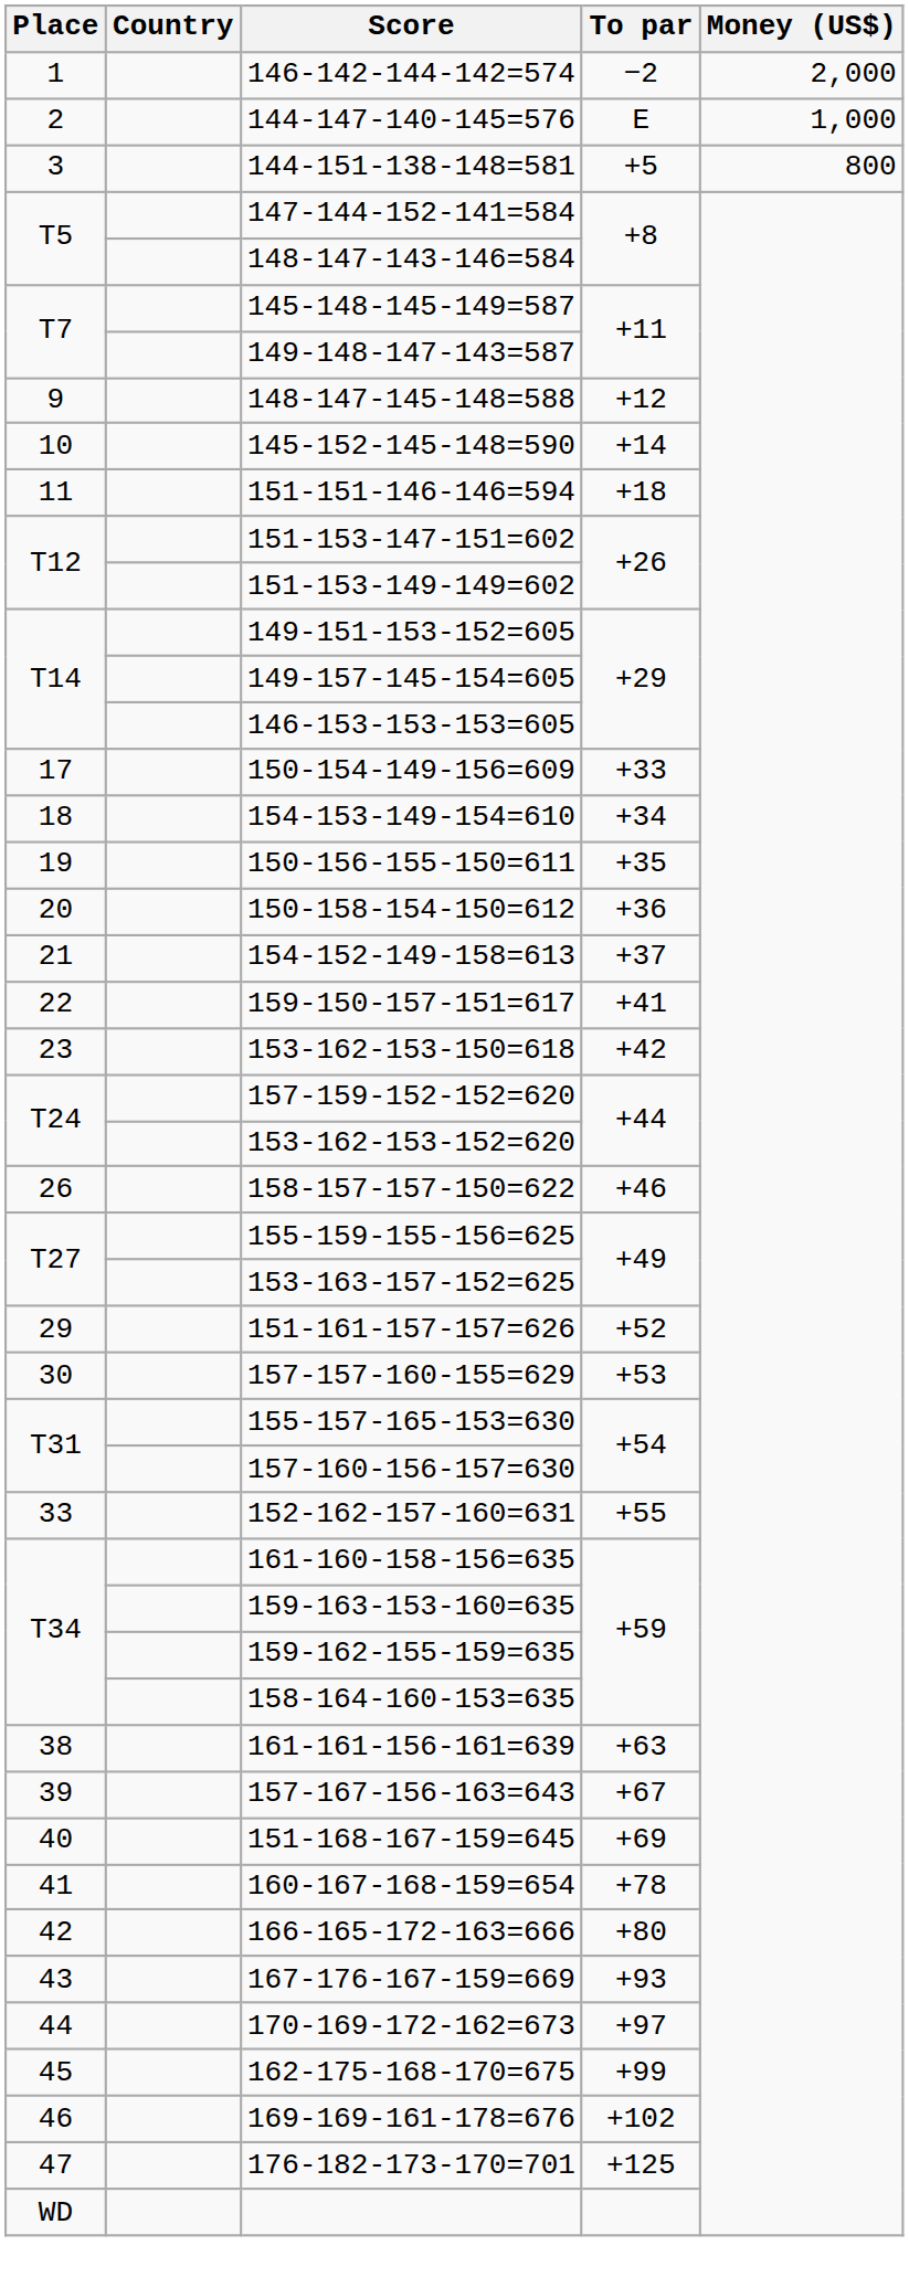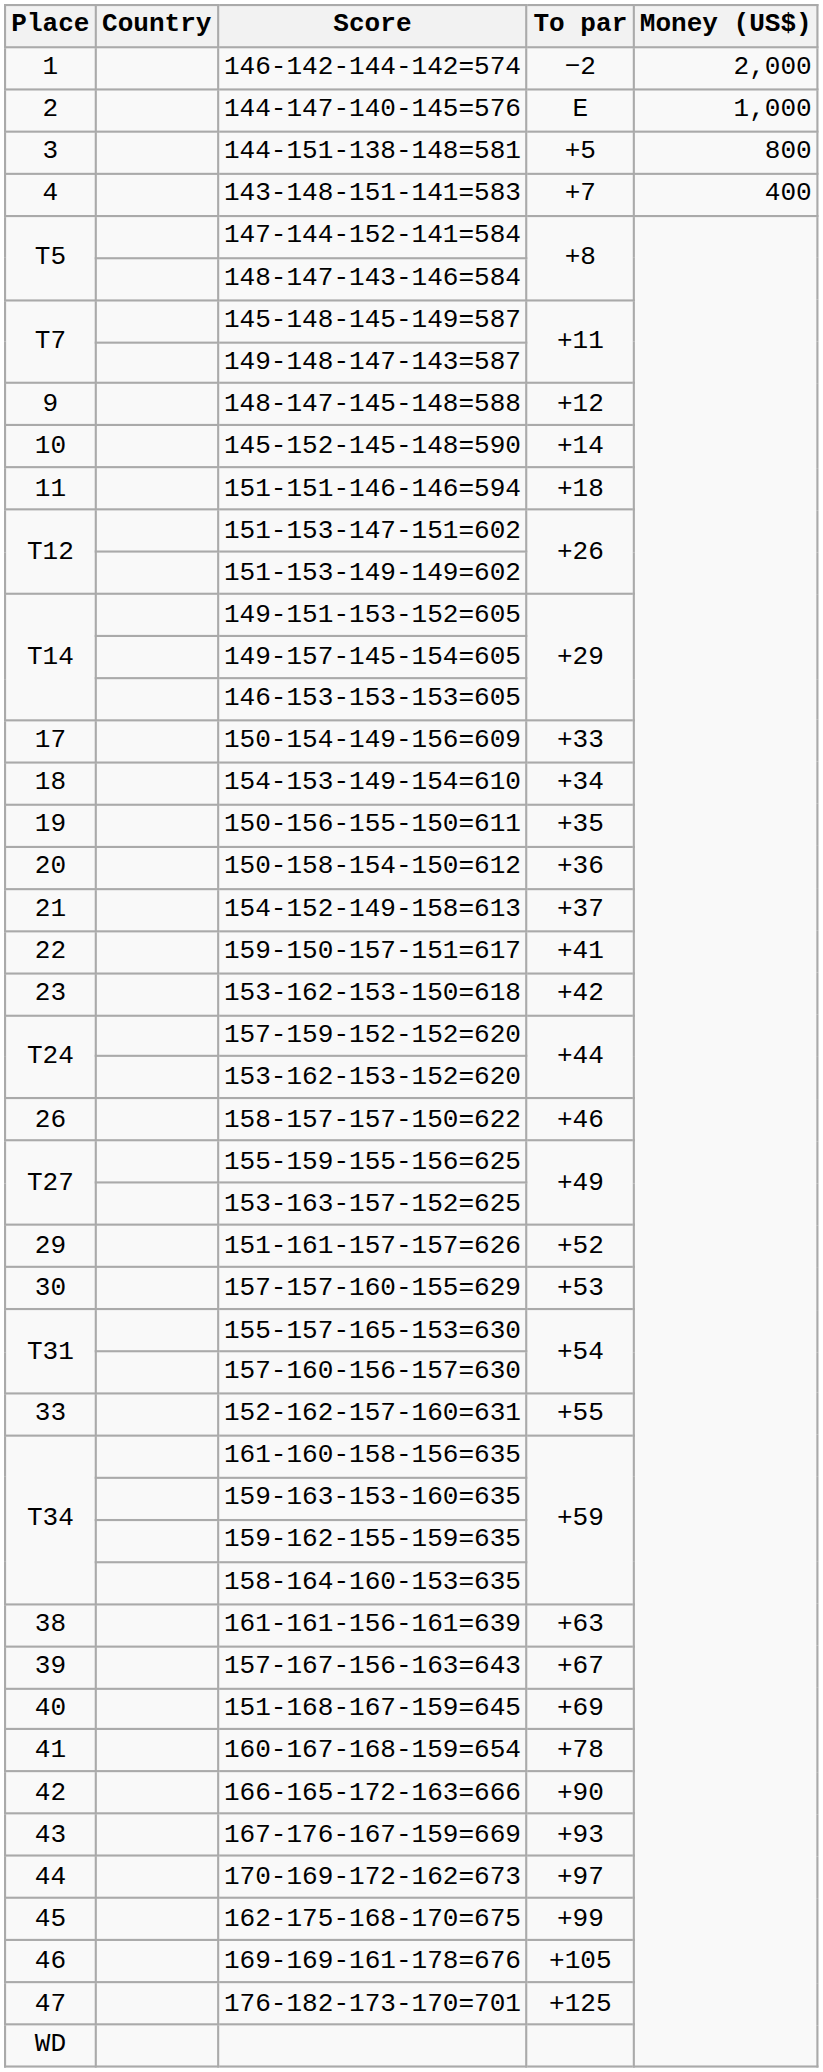 <table class="wikitable" style="font-size:95%;">
 <tr>
 <th>Place</th>
 <th>Country</th>
 <th>Score</th>
 <th>To par</th>
 <th>Money (US$)</th>
 </tr>
 <tr>
 <td align=center>1</td>
 <td></td>
 <td>146-142-144-142=574</td>
 <td align=center>−2</td>
 <td align=right>2,000</td>
 </tr>
 <tr>
 <td align=center>2</td>
 <td></td>
 <td>144-147-140-145=576</td>
 <td align=center>E</td>
 <td align=right>1,000</td>
 </tr>
 <tr>
 <td align=center>3</td>
 <td></td>
 <td>144-151-138-148=581</td>
 <td align=center>+5</td>
 <td align=right>800</td>
+</tr>
+<tr>
+<td align=center>4</td>
+<td></td>
+<td>143-148-151-141=583</td>
+<td align=center>+7</td>
+<td align=right>400</td>
 </tr>
 <tr>
 <td rowspan=2 align=center>T5</td>
 <td></td>
 <td>147-144-152-141=584</td>
 <td rowspan=2 align=center>+8</td>
 <td rowspan=44></td>
 </tr>
 <tr>
 <td></td>
 <td>148-147-143-146=584</td>
 </tr>
 <tr>
 <td rowspan=2 align=center>T7</td>
 <td></td>
 <td>145-148-145-149=587</td>
 <td rowspan=2 align=center>+11</td>
 </tr>
 <tr>
 <td></td>
 <td>149-148-147-143=587</td>
 </tr>
 <tr>
 <td align=center>9</td>
 <td></td>
 <td>148-147-145-148=588</td>
 <td align=center>+12</td>
 </tr>
 <tr>
 <td align=center>10</td>
 <td></td>
 <td>145-152-145-148=590</td>
 <td align=center>+14</td>
 </tr>
 <tr>
 <td align=center>11</td>
 <td></td>
 <td>151-151-146-146=594</td>
 <td align=center>+18</td>
 </tr>
 <tr>
 <td rowspan=2 align=center>T12</td>
 <td></td>
 <td>151-153-147-151=602</td>
 <td rowspan=2 align=center>+26</td>
 </tr>
 <tr>
 <td></td>
 <td>151-153-149-149=602</td>
 </tr>
 <tr>
 <td rowspan=3 align=center>T14</td>
 <td></td>
 <td>149-151-153-152=605</td>
 <td rowspan=3 align=center>+29</td>
 </tr>
 <tr>
 <td></td>
 <td>149-157-145-154=605</td>
 </tr>
 <tr>
 <td></td>
 <td>146-153-153-153=605</td>
 </tr>
 <tr>
 <td align=center>17</td>
 <td></td>
 <td>150-154-149-156=609</td>
 <td align=center>+33</td>
 </tr>
 <tr>
 <td align=center>18</td>
 <td></td>
 <td>154-153-149-154=610</td>
 <td align=center>+34</td>
 </tr>
 <tr>
 <td align=center>19</td>
 <td></td>
 <td>150-156-155-150=611</td>
 <td align=center>+35</td>
 </tr>
 <tr>
 <td align=center>20</td>
 <td></td>
 <td>150-158-154-150=612</td>
 <td align=center>+36</td>
 </tr>
 <tr>
 <td align=center>21</td>
 <td></td>
 <td>154-152-149-158=613</td>
 <td align=center>+37</td>
 </tr>
 <tr>
 <td align=center>22</td>
 <td></td>
 <td>159-150-157-151=617</td>
 <td align=center>+41</td>
 </tr>
 <tr>
 <td align=center>23</td>
 <td></td>
 <td>153-162-153-150=618</td>
 <td align=center>+42</td>
 </tr>
 <tr>
 <td rowspan=2 align=center>T24</td>
 <td></td>
 <td>157-159-152-152=620</td>
 <td rowspan=2 align=center>+44</td>
 </tr>
 <tr>
 <td></td>
 <td>153-162-153-152=620</td>
 </tr>
 <tr>
 <td align=center>26</td>
 <td></td>
 <td>158-157-157-150=622</td>
 <td align=center>+46</td>
 </tr>
 <tr>
 <td rowspan=2 align=center>T27</td>
 <td></td>
 <td>155-159-155-156=625</td>
 <td rowspan=2 align=center>+49</td>
 </tr>
 <tr>
 <td></td>
 <td>153-163-157-152=625</td>
 </tr>
 <tr>
 <td align=center>29</td>
 <td></td>
 <td>151-161-157-157=626</td>
 <td align=center>+52</td>
 </tr>
 <tr>
 <td align=center>30</td>
 <td></td>
 <td>157-157-160-155=629</td>
 <td align=center>+53</td>
 </tr>
 <tr>
 <td rowspan=2 align=center>T31</td>
 <td></td>
 <td>155-157-165-153=630</td>
 <td rowspan=2 align=center>+54</td>
 </tr>
 <tr>
 <td></td>
 <td>157-160-156-157=630</td>
 </tr>
 <tr>
 <td align=center>33</td>
 <td></td>
 <td>152-162-157-160=631</td>
 <td align=center>+55</td>
 </tr>
 <tr>
 <td rowspan=4 align=center>T34</td>
 <td></td>
 <td>161-160-158-156=635</td>
 <td rowspan=4 align=center>+59</td>
 </tr>
 <tr>
 <td></td>
 <td>159-163-153-160=635</td>
 </tr>
 <tr>
 <td></td>
 <td>159-162-155-159=635</td>
 </tr>
 <tr>
 <td></td>
 <td>158-164-160-153=635</td>
 </tr>
 <tr>
 <td align=center>38</td>
 <td></td>
 <td>161-161-156-161=639</td>
 <td align=center>+63</td>
 </tr>
 <tr>
 <td align=center>39</td>
 <td></td>
 <td>157-167-156-163=643</td>
 <td align=center>+67</td>
 </tr>
 <tr>
 <td align=center>40</td>
 <td></td>
 <td>151-168-167-159=645</td>
 <td align=center>+69</td>
 </tr>
 <tr>
 <td align=center>41</td>
 <td></td>
 <td>160-167-168-159=654</td>
 <td align=center>+78</td>
 </tr>
 <tr>
 <td align=center>42</td>
 <td></td>
 <td>166-165-172-163=666</td>
-<td align=center>+80</td>
+<td align=center>+90</td>
 </tr>
 <tr>
 <td align=center>43</td>
 <td></td>
 <td>167-176-167-159=669</td>
 <td align=center>+93</td>
 </tr>
 <tr>
 <td align=center>44</td>
 <td></td>
 <td>170-169-172-162=673</td>
 <td align=center>+97</td>
 </tr>
 <tr>
 <td align=center>45</td>
 <td></td>
 <td>162-175-168-170=675</td>
 <td align=center>+99</td>
 </tr>
 <tr>
 <td align=center>46</td>
 <td></td>
 <td>169-169-161-178=676</td>
-<td align=center>+102</td>
+<td align=center>+105</td>
 </tr>
 <tr>
 <td align=center>47</td>
 <td></td>
 <td>176-182-173-170=701</td>
 <td align=center>+125</td>
 </tr>
 <tr>
 <td align=center>WD</td>
 <td></td>
 <td></td>
 <td></td>
 </tr>
 </table>
